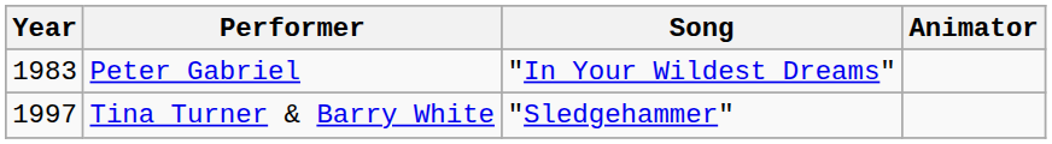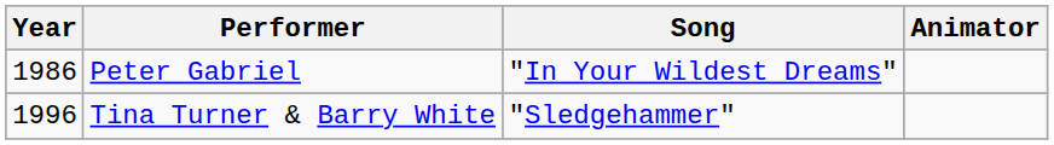 <table class="wikitable sortable">
 <tr>
 <th>Year</th>
 <th>Performer</th>
 <th>Song</th>
 <th>Animator</th>
 </tr>
 <tr>
-<td>1983</td>
+<td>1986</td>
 <td><a href='#'>Peter Gabriel</a></td>
 <td>"<a href='#'>In Your Wildest Dreams</a>"</td>
 <td></td>
 </tr>
 <tr>
-<td>1997</td>
+<td>1996</td>
 <td><a href='#'>Tina Turner</a> & <a href='#'>Barry White</a></td>
 <td>"<a href='#'>Sledgehammer</a>"</td>
 <td></td>
 </tr>
 </table>
